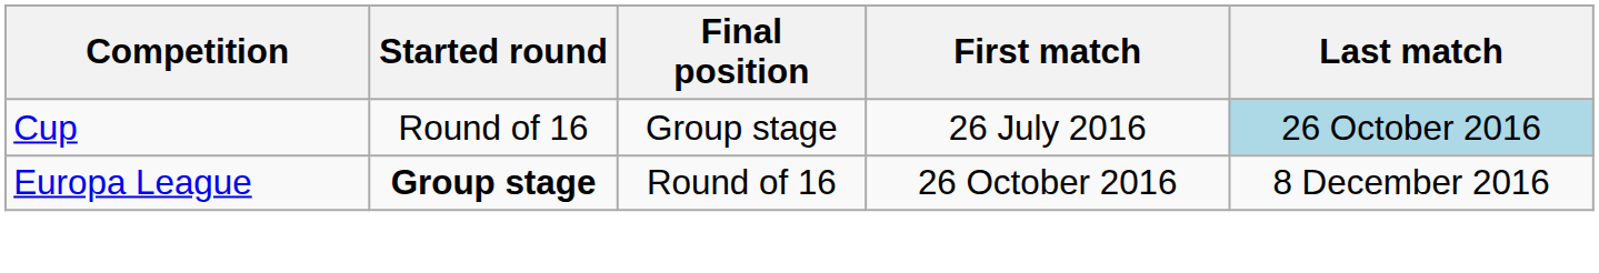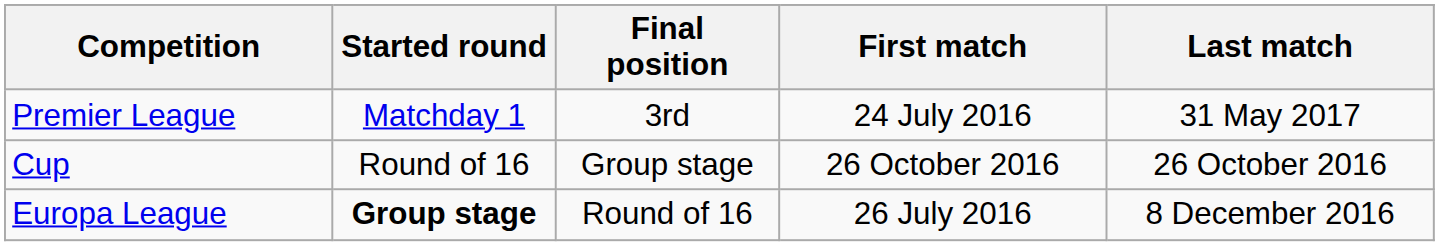 <table class="wikitable" style="text-align:center; width:730px;">
 <tr>
 <th style="text-align:center; width:150px;">Competition</th>
 <th style="text-align:center; width:100px;">Started round</th>
 <th style="text-align:center; width:100px;">Final <br> position</th>
 <th style="text-align:center; width:150px;">First match</th>
 <th style="text-align:center; width:150px;">Last match</th>
 </tr>
 <tr>
+<td style="text-align:left;"><a href='#'>Premier League</a></td>
+<td><a href='#'>Matchday 1</a></td>
+<td>3rd</td>
+<td>24 July 2016</td>
+<td>31 May 2017</td>
+</tr>
+<tr>
 <td style="text-align:left;"><a href='#'>Cup</a></td>
 <td>Round of 16</td>
 <td>Group stage</td>
-<td>26 July 2016</td>
-<td style="background: lightblue;">26 October 2016</td>
+<td>26 October 2016</td>
+<td>26 October 2016</td>
 </tr>
 <tr>
 <td style="text-align:left;"><a href='#'>Europa League</a></td>
 <td><strong>Group stage</strong></td>
 <td>Round of 16</td>
-<td>26 October 2016</td>
+<td>26 July 2016</td>
 <td>8 December 2016</td>
 </tr>
 </table>
